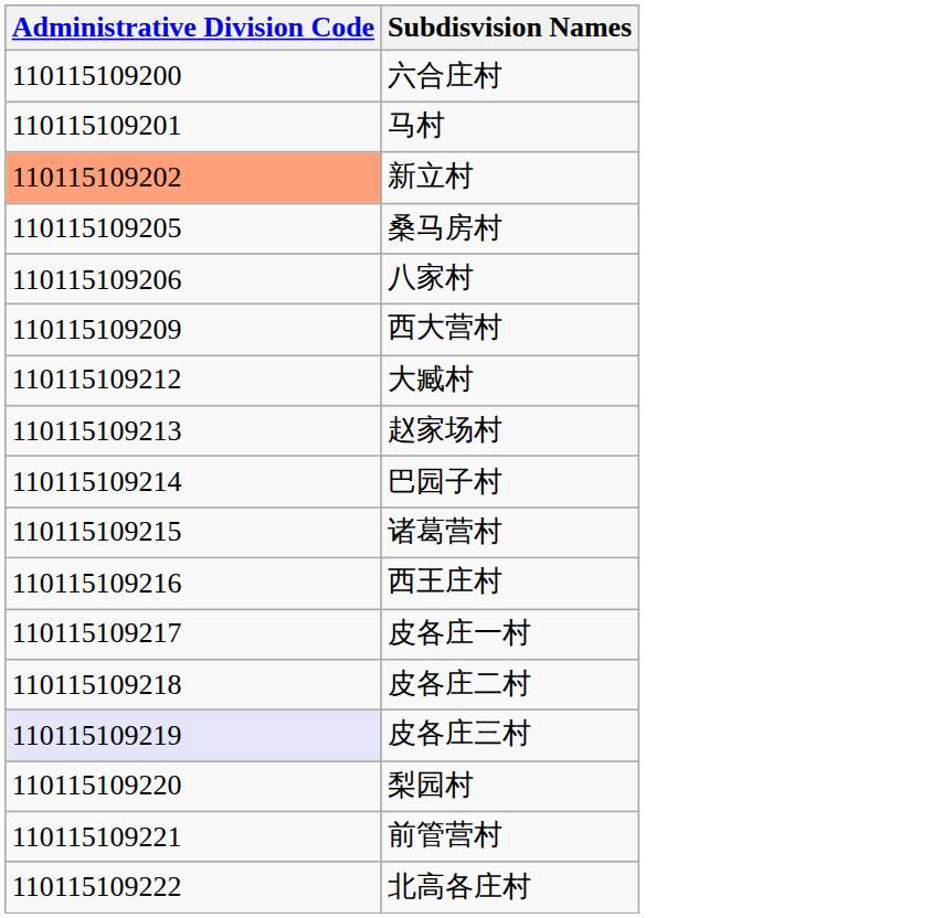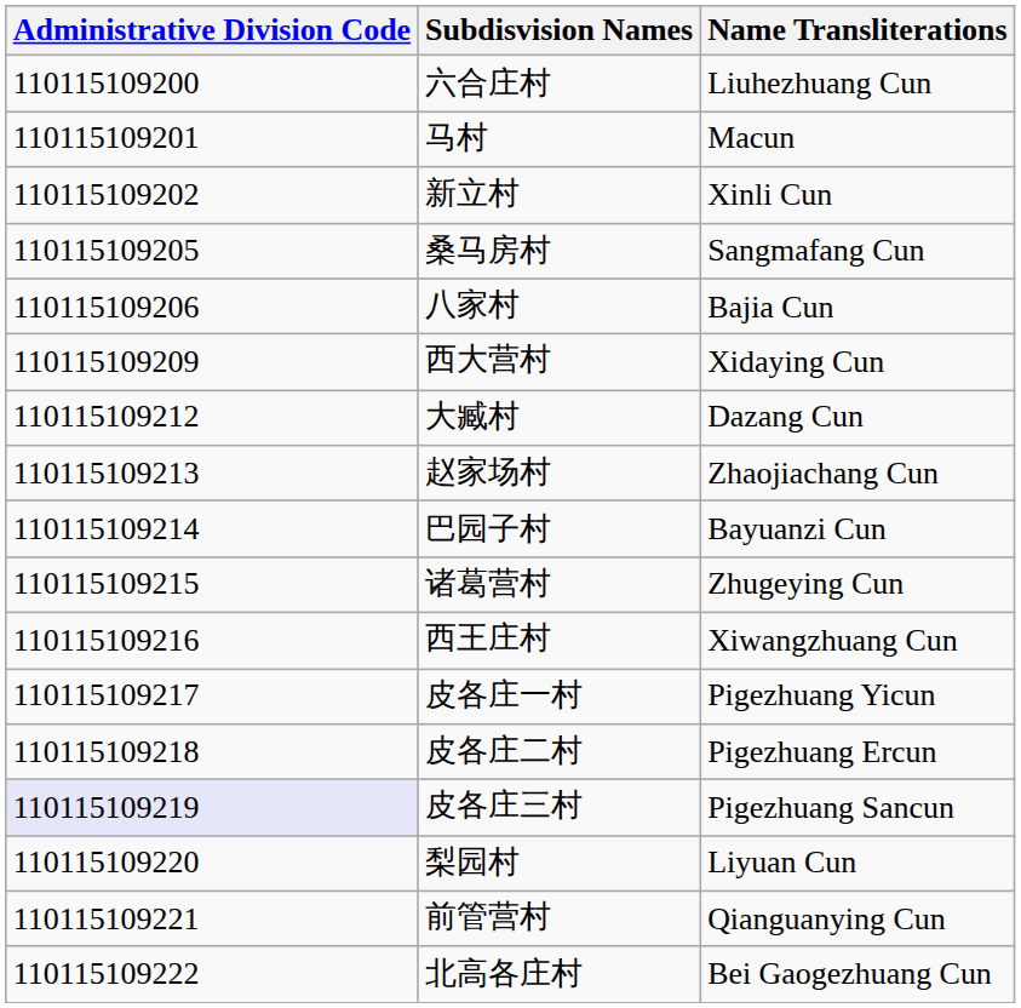 <table class="wikitable sortable">
 <tr>
 <th><a href='#'>Administrative Division Code</a></th>
 <th>Subdisvision Names</th>
+<th>Name Transliterations</th>
 </tr>
 <tr>
 <td>110115109200</td>
 <td>六合庄村</td>
+<td>Liuhezhuang Cun</td>
 </tr>
 <tr>
 <td>110115109201</td>
 <td>马村</td>
+<td>Macun</td>
 </tr>
 <tr>
-<td style="background: lightsalmon;">110115109202</td>
+<td>110115109202</td>
 <td>新立村</td>
+<td>Xinli Cun</td>
 </tr>
 <tr>
 <td>110115109205</td>
 <td>桑马房村</td>
+<td>Sangmafang Cun</td>
 </tr>
 <tr>
 <td>110115109206</td>
 <td>八家村</td>
+<td>Bajia Cun</td>
 </tr>
 <tr>
 <td>110115109209</td>
 <td>西大营村</td>
+<td>Xidaying Cun</td>
 </tr>
 <tr>
 <td>110115109212</td>
 <td>大臧村</td>
+<td>Dazang Cun</td>
 </tr>
 <tr>
 <td>110115109213</td>
 <td>赵家场村</td>
+<td>Zhaojiachang Cun</td>
 </tr>
 <tr>
 <td>110115109214</td>
 <td>巴园子村</td>
+<td>Bayuanzi Cun</td>
 </tr>
 <tr>
 <td>110115109215</td>
 <td>诸葛营村</td>
+<td>Zhugeying Cun</td>
 </tr>
 <tr>
 <td>110115109216</td>
 <td>西王庄村</td>
+<td>Xiwangzhuang Cun</td>
 </tr>
 <tr>
 <td>110115109217</td>
 <td>皮各庄一村</td>
+<td>Pigezhuang Yicun</td>
 </tr>
 <tr>
 <td>110115109218</td>
 <td>皮各庄二村</td>
+<td>Pigezhuang Ercun</td>
 </tr>
 <tr>
 <td style="background: lavender;">110115109219</td>
 <td>皮各庄三村</td>
+<td>Pigezhuang Sancun</td>
 </tr>
 <tr>
 <td>110115109220</td>
 <td>梨园村</td>
+<td>Liyuan Cun</td>
 </tr>
 <tr>
 <td>110115109221</td>
 <td>前管营村</td>
+<td>Qianguanying Cun</td>
 </tr>
 <tr>
 <td>110115109222</td>
 <td>北高各庄村</td>
+<td>Bei Gaogezhuang Cun</td>
 </tr>
 </table>
